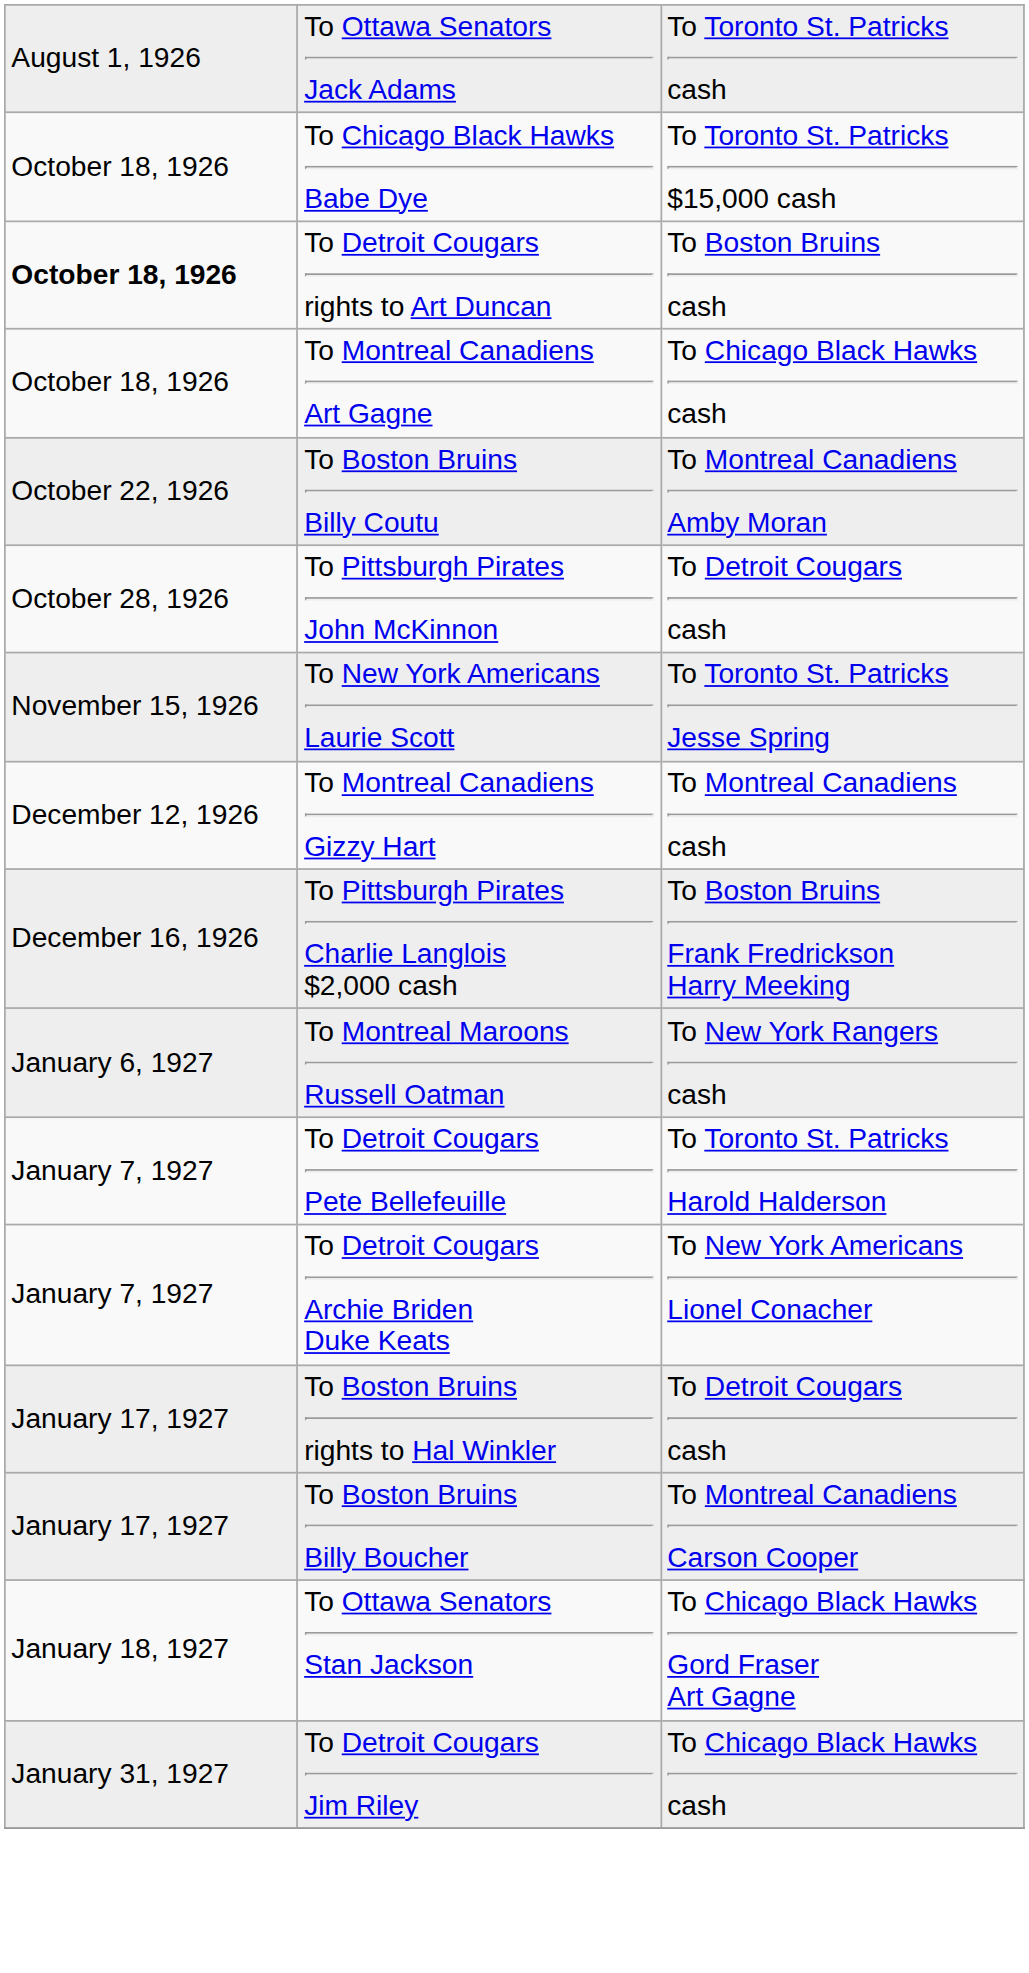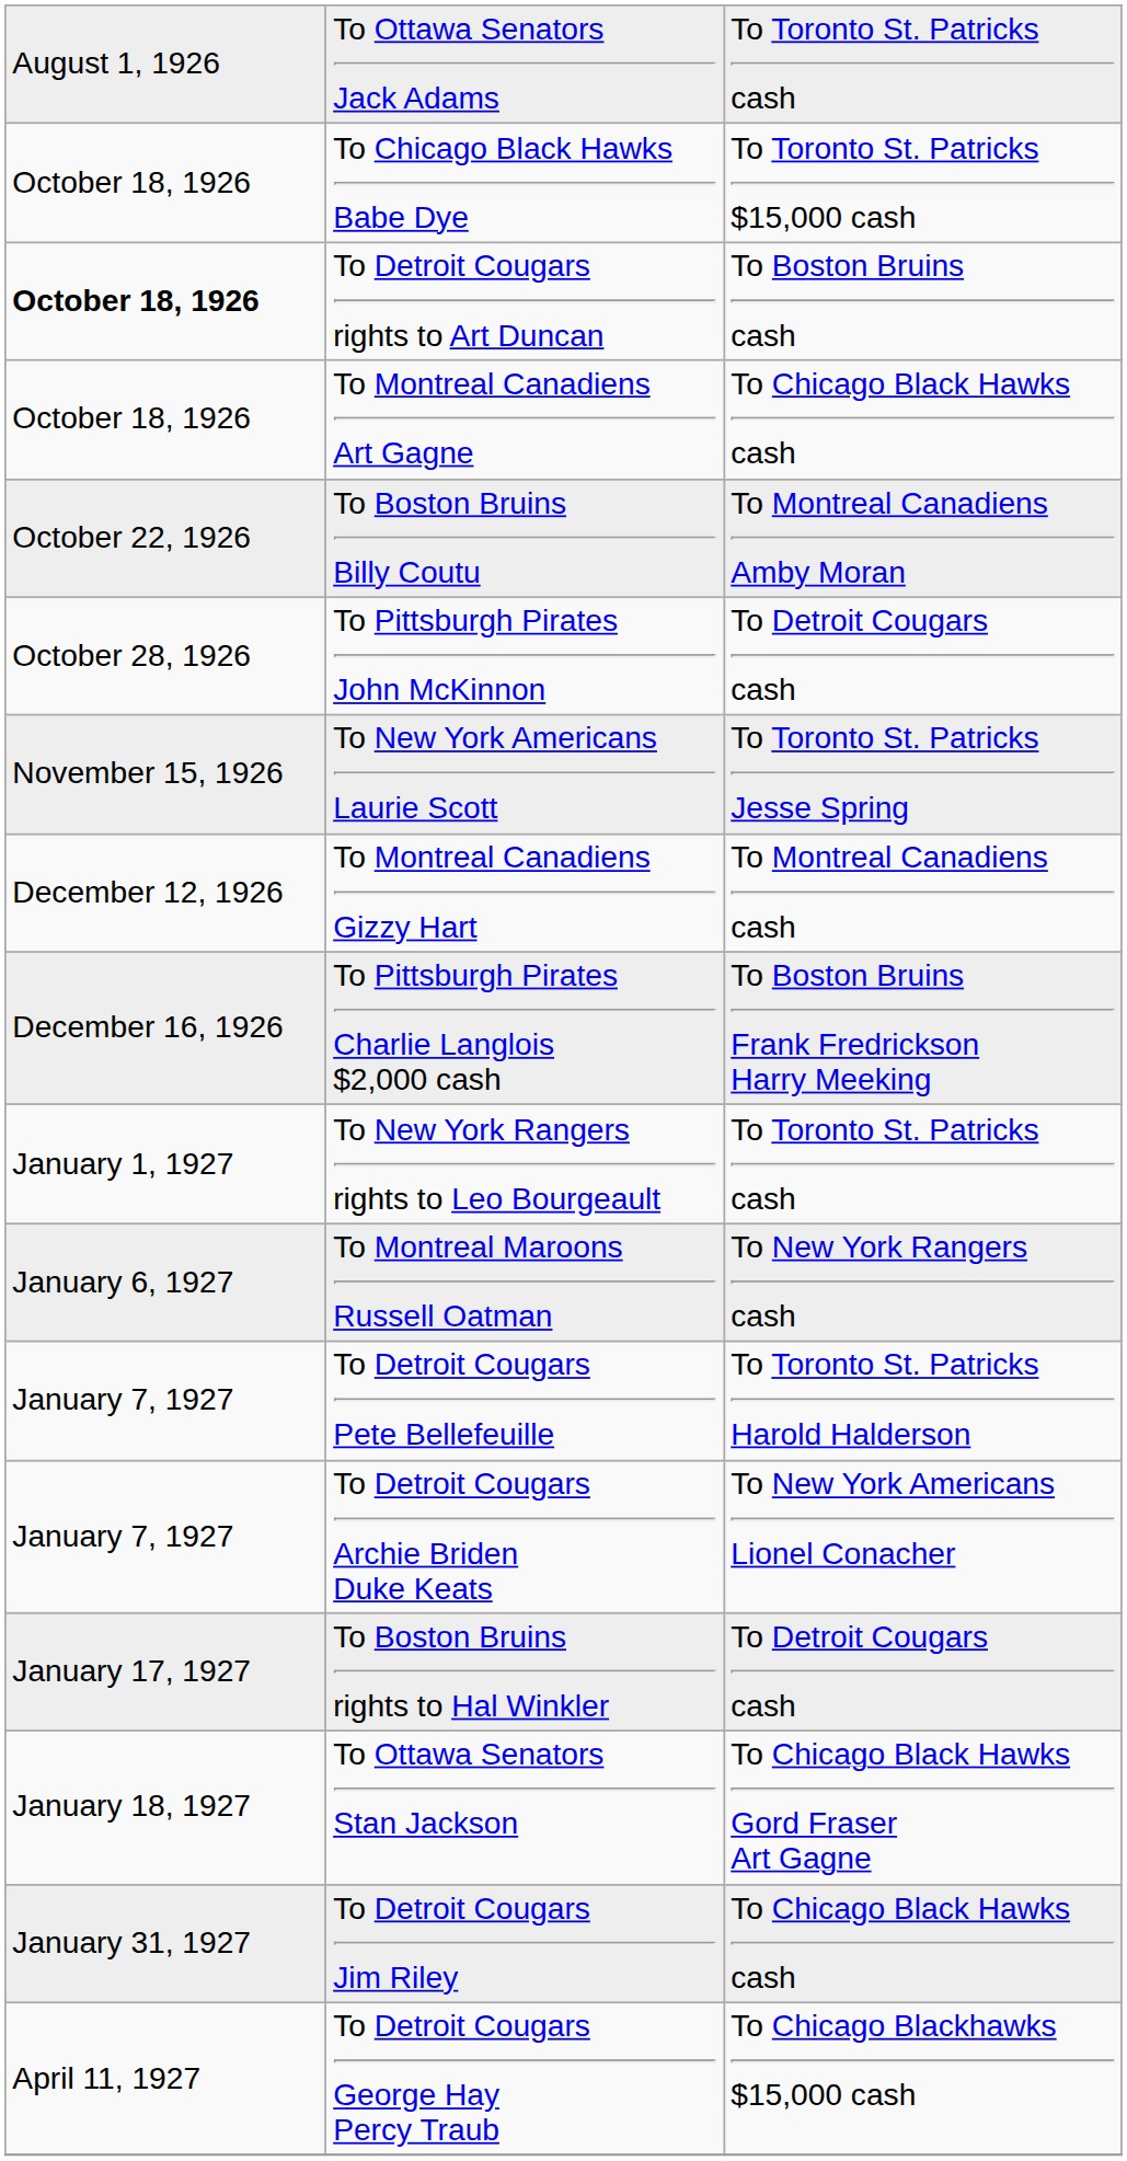 <table class="wikitable" style="border:1px solid #999999; width:580px;">
 <tr bgcolor="eeeeee">
 <td>August 1, 1926</td>
 <td valign="top">To <a href='#'>Ottawa Senators</a><hr><a href='#'>Jack Adams</a></td>
 <td valign="top">To <a href='#'>Toronto St. Patricks</a> <hr>cash</td>
 </tr>
 <tr>
 <td>October 18, 1926</td>
 <td valign="top">To <a href='#'>Chicago Black Hawks</a><hr><a href='#'>Babe Dye</a></td>
 <td valign="top">To <a href='#'>Toronto St. Patricks</a> <hr>$15,000 cash</td>
 </tr>
 <tr>
 <td><strong>October 18, 1926</strong></td>
 <td valign="top">To <a href='#'>Detroit Cougars</a><hr>rights to <a href='#'>Art Duncan</a></td>
 <td valign="top">To <a href='#'>Boston Bruins</a> <hr>cash</td>
 </tr>
 <tr>
 <td>October 18, 1926</td>
 <td valign="top">To <a href='#'>Montreal Canadiens</a><hr><a href='#'>Art Gagne</a></td>
 <td valign="top">To <a href='#'>Chicago Black Hawks</a><hr>cash</td>
 </tr>
 <tr bgcolor="eeeeee">
 <td>October 22, 1926</td>
 <td valign="top">To <a href='#'>Boston Bruins</a><hr><a href='#'>Billy Coutu</a></td>
 <td valign="top">To <a href='#'>Montreal Canadiens</a> <hr><a href='#'>Amby Moran</a></td>
 </tr>
 <tr>
 <td>October 28, 1926</td>
 <td valign="top">To <a href='#'>Pittsburgh Pirates</a><hr><a href='#'>John McKinnon</a></td>
 <td valign="top">To <a href='#'>Detroit Cougars</a> <hr>cash</td>
 </tr>
 <tr bgcolor="eeeeee">
 <td>November 15, 1926</td>
 <td valign="top">To <a href='#'>New York Americans</a><hr><a href='#'>Laurie Scott</a></td>
 <td valign="top">To <a href='#'>Toronto St. Patricks</a> <hr><a href='#'>Jesse Spring</a></td>
 </tr>
 <tr>
 <td>December 12, 1926</td>
 <td valign="top">To <a href='#'>Montreal Canadiens</a><hr><a href='#'>Gizzy Hart</a></td>
 <td valign="top">To <a href='#'>Montreal Canadiens</a> <hr>cash</td>
 </tr>
 <tr bgcolor="eeeeee">
 <td>December 16, 1926</td>
 <td valign="top">To <a href='#'>Pittsburgh Pirates</a><hr><a href='#'>Charlie Langlois</a><br>$2,000 cash</td>
 <td valign="top">To <a href='#'>Boston Bruins</a> <hr><a href='#'>Frank Fredrickson</a><br><a href='#'>Harry Meeking</a></td>
 </tr>
+<tr>
+<td>January 1, 1927</td>
+<td valign="top">To <a href='#'>New York Rangers</a><hr>rights to <a href='#'>Leo Bourgeault</a></td>
+<td valign="top">To <a href='#'>Toronto St. Patricks</a> <hr>cash</td>
+</tr>
 <tr bgcolor="eeeeee">
 <td>January 6, 1927</td>
 <td valign="top">To <a href='#'>Montreal Maroons</a><hr><a href='#'>Russell Oatman</a></td>
 <td valign="top">To <a href='#'>New York Rangers</a> <hr>cash</td>
 </tr>
 <tr>
 <td>January 7, 1927</td>
 <td valign="top">To <a href='#'>Detroit Cougars</a><hr><a href='#'>Pete Bellefeuille</a></td>
 <td valign="top">To <a href='#'>Toronto St. Patricks</a> <hr><a href='#'>Harold Halderson</a></td>
 </tr>
 <tr>
 <td>January 7, 1927</td>
 <td valign="top">To <a href='#'>Detroit Cougars</a><hr><a href='#'>Archie Briden</a><br><a href='#'>Duke Keats</a></td>
 <td valign="top">To <a href='#'>New York Americans</a> <hr><a href='#'>Lionel Conacher</a></td>
 </tr>
 <tr bgcolor="eeeeee">
 <td>January 17, 1927</td>
 <td valign="top">To <a href='#'>Boston Bruins</a><hr>rights to <a href='#'>Hal Winkler</a></td>
 <td valign="top">To <a href='#'>Detroit Cougars</a> <hr>cash</td>
 </tr>
-<tr bgcolor="eeeeee">
-<td>January 17, 1927</td>
-<td valign="top">To <a href='#'>Boston Bruins</a><hr><a href='#'>Billy Boucher</a></td>
-<td valign="top">To <a href='#'>Montreal Canadiens</a> <hr><a href='#'>Carson Cooper</a></td>
-</tr>
 <tr>
 <td>January 18, 1927</td>
 <td valign="top">To <a href='#'>Ottawa Senators</a><hr><a href='#'>Stan Jackson</a></td>
 <td valign="top">To <a href='#'>Chicago Black Hawks</a> <hr><a href='#'>Gord Fraser</a><br><a href='#'>Art Gagne</a></td>
 </tr>
 <tr bgcolor="eeeeee">
 <td>January 31, 1927</td>
 <td valign="top">To <a href='#'>Detroit Cougars</a><hr><a href='#'>Jim Riley</a></td>
 <td valign="top">To <a href='#'>Chicago Black Hawks</a> <hr>cash</td>
 </tr>
+<tr>
+<td>April 11, 1927</td>
+<td valign="top">To <a href='#'>Detroit Cougars</a><hr><a href='#'>George Hay</a><br><a href='#'>Percy Traub</a></td>
+<td valign="top">To <a href='#'>Chicago Blackhawks</a> <hr>$15,000 cash</td>
+</tr>
 <tr bgcolor="eeeeee">
 </tr>
 </table>
